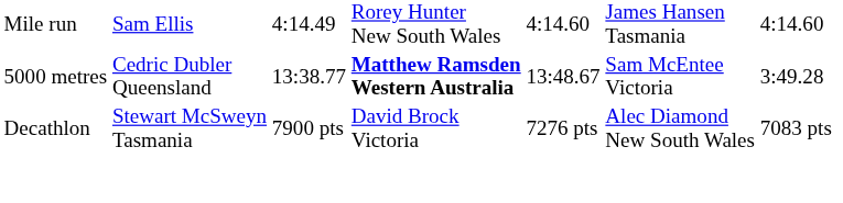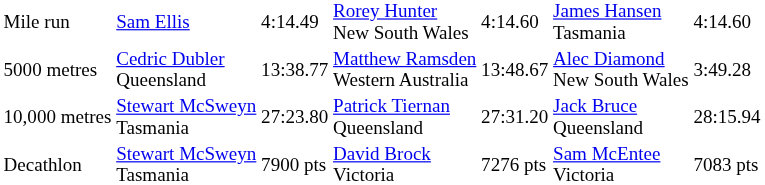 <table>
 <tr>
 <td>Mile run</td>
 <td><a href='#'>Sam Ellis</a><br></td>
 <td>4:14.49</td>
 <td><a href='#'>Rorey Hunter</a><br>New South Wales</td>
 <td>4:14.60</td>
 <td><a href='#'>James Hansen</a><br>Tasmania</td>
 <td>4:14.60</td>
 </tr>
 <tr>
 <td>5000 metres</td>
 <td><a href='#'>Cedric Dubler</a><br>Queensland</td>
 <td>13:38.77</td>
-<td><strong><a href='#'>Matthew Ramsden</a><br>Western Australia</strong></td>
+<td><a href='#'>Matthew Ramsden</a><br>Western Australia</td>
 <td>13:48.67</td>
-<td><a href='#'>Sam McEntee</a><br>Victoria</td>
+<td><a href='#'>Alec Diamond</a><br>New South Wales</td>
 <td>3:49.28</td>
+</tr>
+<tr>
+<td>10,000 metres</td>
+<td><a href='#'>Stewart McSweyn</a><br>Tasmania</td>
+<td>27:23.80</td>
+<td><a href='#'>Patrick Tiernan</a><br>Queensland</td>
+<td>27:31.20</td>
+<td><a href='#'>Jack Bruce</a><br>Queensland</td>
+<td>28:15.94</td>
 </tr>
 <tr>
 <td>Decathlon</td>
 <td><a href='#'>Stewart McSweyn</a><br>Tasmania</td>
 <td>7900 pts </td>
 <td><a href='#'>David Brock</a><br>Victoria</td>
 <td>7276 pts</td>
-<td><a href='#'>Alec Diamond</a><br>New South Wales</td>
+<td><a href='#'>Sam McEntee</a><br>Victoria</td>
 <td>7083 pts</td>
 </tr>
 </table>
